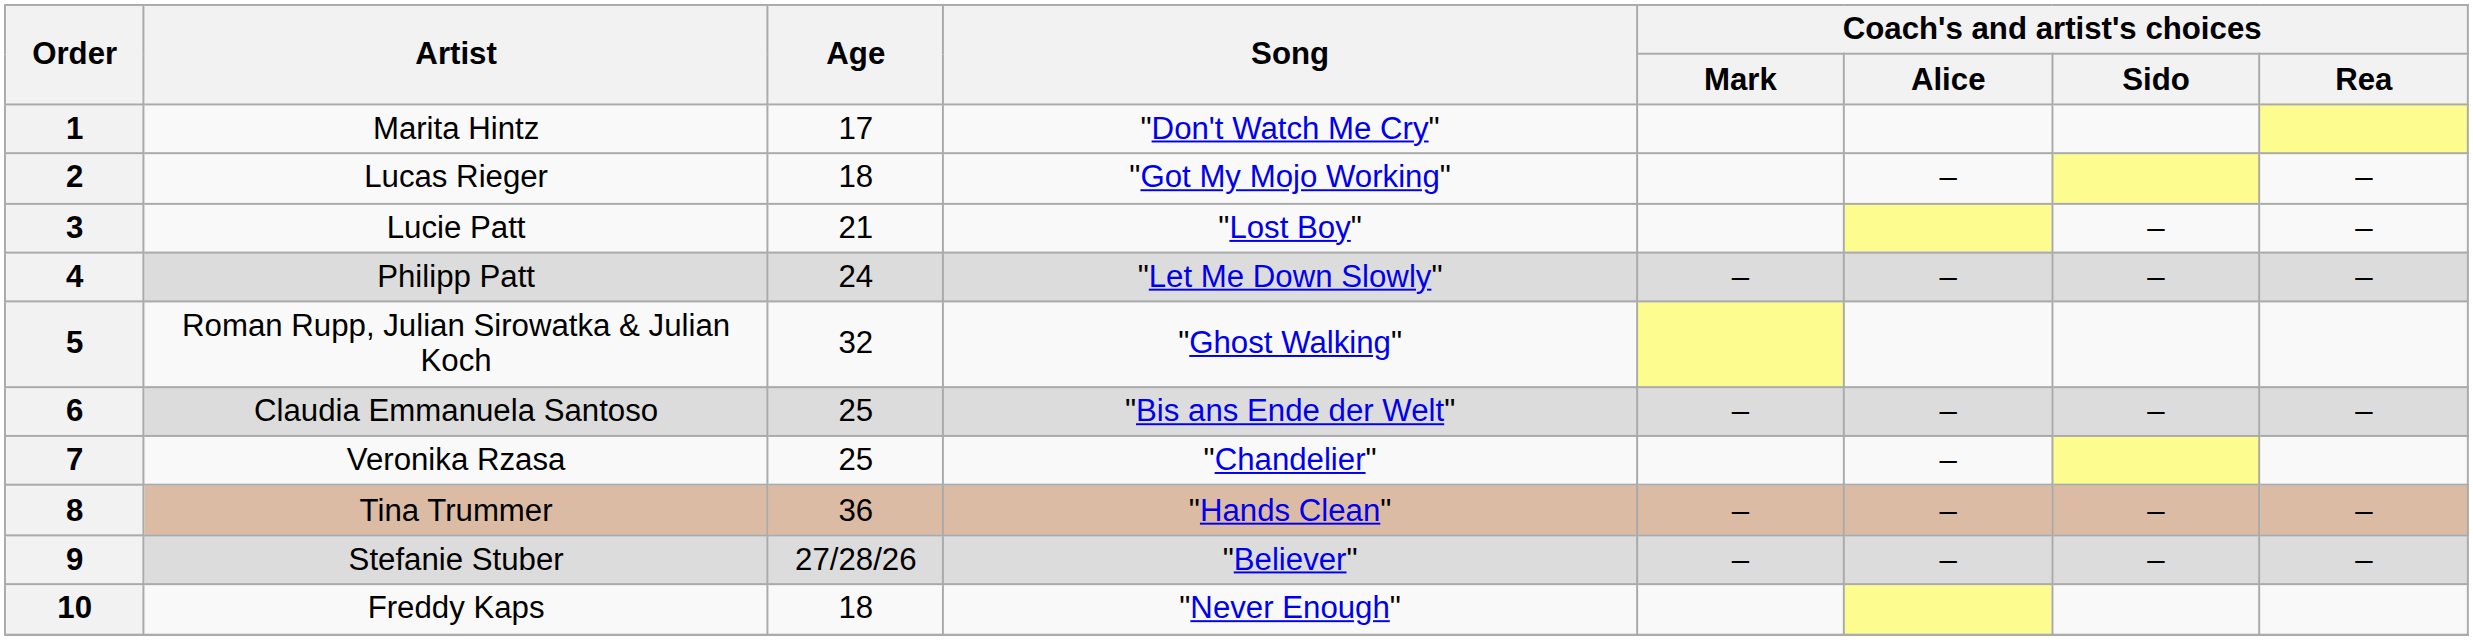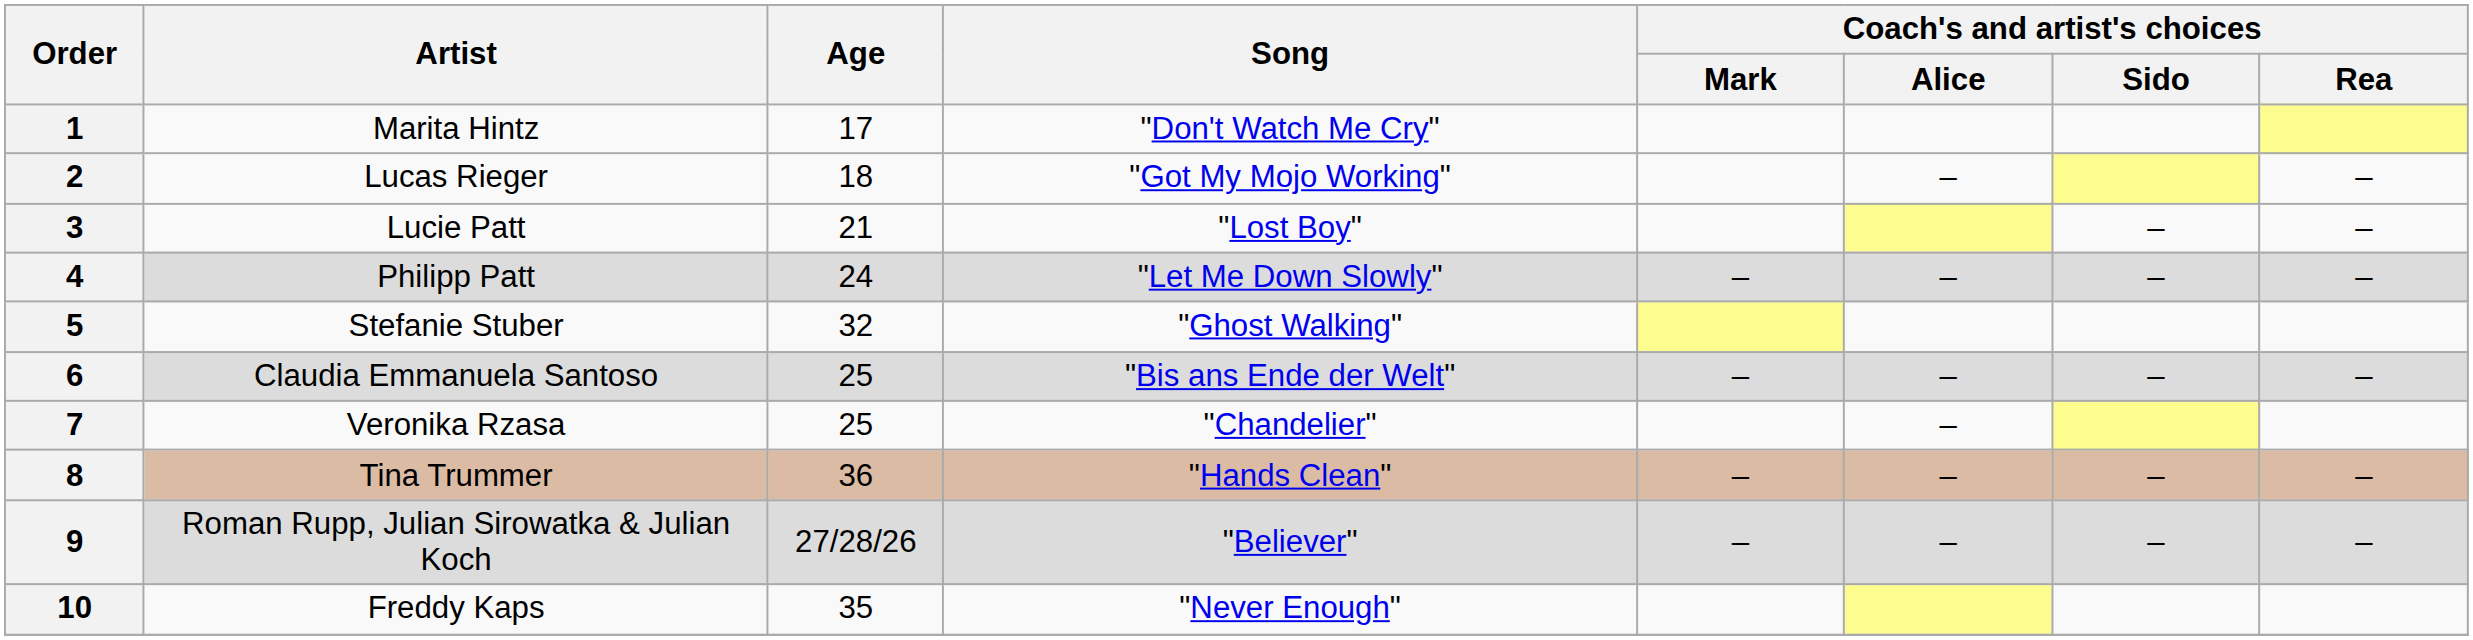 <table class="wikitable" style="text-align:center; width:100%;">
 <tr>
 <th scope="col" rowspan="2" style="width:04%;">Order</th>
 <th scope="col" rowspan="2" style="width:18%;">Artist</th>
 <th scope="col" rowspan="2" style="width:04%;">Age</th>
 <th scope="col" rowspan="2" style="width:20%;">Song</th>
 <th scope="col" colspan="4" style="width:24%;">Coach's and artist's choices</th>
 </tr>
 <tr>
 <th style="width:06%;">Mark</th>
 <th style="width:06%;">Alice</th>
 <th style="width:06%;">Sido</th>
 <th style="width:06%;">Rea</th>
 </tr>
 <tr>
 <th>1</th>
 <td>Marita Hintz</td>
 <td>17</td>
 <td>"<a href='#'>Don't Watch Me Cry</a>"</td>
 <td><strong></strong></td>
 <td><strong></strong></td>
 <td><strong></strong></td>
 <td style="background: #fdfc8f;"><strong></strong></td>
 </tr>
 <tr>
 <th>2</th>
 <td>Lucas Rieger</td>
 <td>18</td>
 <td>"<a href='#'>Got My Mojo Working</a>"</td>
 <td><strong></strong></td>
 <td>–</td>
 <td style="background: #fdfc8f;"><strong></strong></td>
 <td>–</td>
 </tr>
 <tr>
 <th>3</th>
 <td>Lucie Patt</td>
 <td>21</td>
 <td>"<a href='#'>Lost Boy</a>"</td>
 <td><strong></strong></td>
 <td style="background: #fdfc8f;"><strong></strong></td>
 <td>–</td>
 <td>–</td>
 </tr>
 <tr style="background: #dcdcdc;" |>
 <th>4</th>
 <td>Philipp Patt</td>
 <td>24</td>
 <td>"<a href='#'>Let Me Down Slowly</a>"</td>
 <td>–</td>
 <td>–</td>
 <td>–</td>
 <td>–</td>
 </tr>
 <tr>
 <th>5</th>
-<td>Roman Rupp, Julian Sirowatka & Julian Koch</td>
+<td>Stefanie Stuber</td>
 <td>32</td>
 <td>"<a href='#'>Ghost Walking</a>"</td>
 <td style="background: #fdfc8f;"><strong></strong></td>
 <td><strong></strong></td>
 <td><strong></strong></td>
 <td><strong></strong></td>
 </tr>
 <tr style="background: #dcdcdc;" |>
 <th>6</th>
 <td>Claudia Emmanuela Santoso</td>
 <td>25</td>
 <td>"<a href='#'>Bis ans Ende der Welt</a>"</td>
 <td>–</td>
 <td>–</td>
 <td>–</td>
 <td>–</td>
 </tr>
 <tr>
 <th>7</th>
 <td>Veronika Rzasa</td>
 <td>25</td>
 <td>"<a href='#'>Chandelier</a>"</td>
 <td><strong></strong></td>
 <td>–</td>
 <td style="background: #fdfc8f;"><strong></strong></td>
 <td><strong></strong></td>
 </tr>
 <tr style="background: #dbbba4;" |>
 <th>8</th>
 <td>Tina Trummer</td>
 <td>36</td>
 <td>"<a href='#'>Hands Clean</a>"</td>
 <td>–</td>
 <td>–</td>
 <td>–</td>
 <td>–</td>
 </tr>
 <tr style="background: #dcdcdc;" |>
 <th>9</th>
-<td>Stefanie Stuber</td>
+<td>Roman Rupp, Julian Sirowatka & Julian Koch</td>
 <td>27/28/26</td>
 <td>"<a href='#'>Believer</a>"</td>
 <td>–</td>
 <td>–</td>
 <td>–</td>
 <td>–</td>
 </tr>
 <tr>
 <th>10</th>
 <td>Freddy Kaps</td>
-<td>18</td>
+<td>35</td>
 <td>"<a href='#'>Never Enough</a>"</td>
 <td><strong></strong></td>
 <td style="background: #fdfc8f;"><strong></strong></td>
 <td><strong></strong></td>
 <td><strong></strong></td>
 </tr>
 <tr>
 </tr>
 </table>
